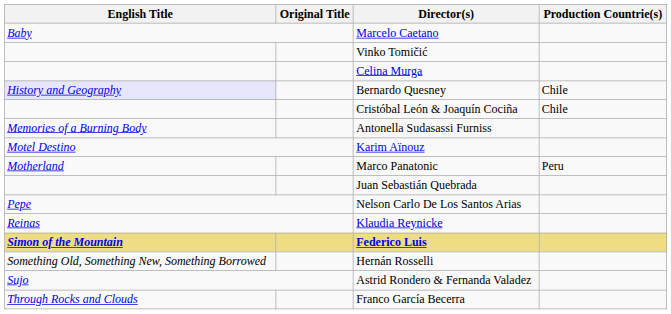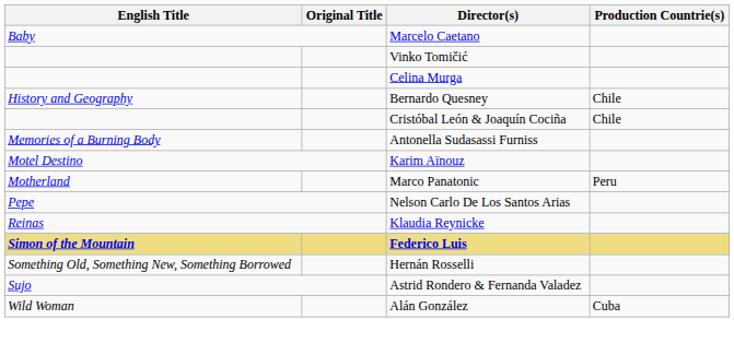 <table class="sortable wikitable" style="width:100%; margin-bottom:4px" cellpadding="5">
 <tr>
 <th scope="col">English Title</th>
 <th scope="col">Original Title</th>
 <th scope="col">Director(s)</th>
 <th scope="col">Production Countrie(s)</th>
 </tr>
 <tr>
 <td colspan = "2"><a href='#'><em>Baby</em></a></td>
 <td><a href='#'>Marcelo Caetano</a></td>
 <td></td>
 </tr>
 <tr>
 <td></td>
 <td></td>
 <td>Vinko Tomičić</td>
 <td></td>
 </tr>
 <tr>
 <td></td>
 <td></td>
 <td><a href='#'>Celina Murga</a></td>
 <td></td>
 </tr>
 <tr>
-<td style="background: lavender;"><em><a href='#'>History and Geography</a></em></td>
+<td><em><a href='#'>History and Geography</a></em></td>
 <td></td>
 <td>Bernardo Quesney</td>
 <td>Chile</td>
 </tr>
 <tr>
 <td></td>
 <td></td>
 <td>Cristóbal León & Joaquín Cociña</td>
 <td>Chile</td>
 </tr>
 <tr>
 <td><em><a href='#'>Memories of a Burning Body</a></em></td>
 <td></td>
 <td>Antonella Sudasassi Furniss</td>
 <td></td>
 </tr>
 <tr>
 <td colspan = "2"><em><a href='#'>Motel Destino</a></em></td>
 <td><a href='#'>Karim Aïnouz</a></td>
 <td></td>
 </tr>
 <tr>
 <td><em><a href='#'>Motherland</a></em></td>
 <td></td>
 <td>Marco Panatonic</td>
 <td>Peru</td>
-</tr>
-<tr>
-<td></td>
-<td></td>
-<td>Juan Sebastián Quebrada</td>
-<td></td>
 </tr>
 <tr>
 <td colspan = "2"><a href='#'><em>Pepe</em></a></td>
 <td>Nelson Carlo De Los Santos Arias</td>
 <td></td>
 </tr>
 <tr>
 <td colspan = "2"><a href='#'><em>Reinas</em></a></td>
 <td><a href='#'>Klaudia Reynicke</a></td>
 <td></td>
 </tr>
 <tr style="background:#EEDD82">
 <td><strong><em><a href='#'>Simon of the Mountain</a></em></strong></td>
 <td><strong></strong></td>
 <td><strong><a href='#'>Federico Luis</a></strong></td>
 <td><strong></strong></td>
 </tr>
 <tr>
 <td><em>Something Old, Something New, Something Borrowed</em></td>
 <td></td>
 <td>Hernán Rosselli</td>
 <td></td>
 </tr>
 <tr>
 <td colspan = "2"><em><a href='#'>Sujo</a></em></td>
 <td>Astrid Rondero & Fernanda Valadez</td>
 <td></td>
 </tr>
 <tr>
-<td><em><a href='#'>Through Rocks and Clouds</a></em></td>
+<td><em>Wild Woman</em></td>
 <td></td>
-<td>Franco García Becerra</td>
-<td></td>
+<td>Alán González</td>
+<td>Cuba</td>
 </tr>
 </table>
